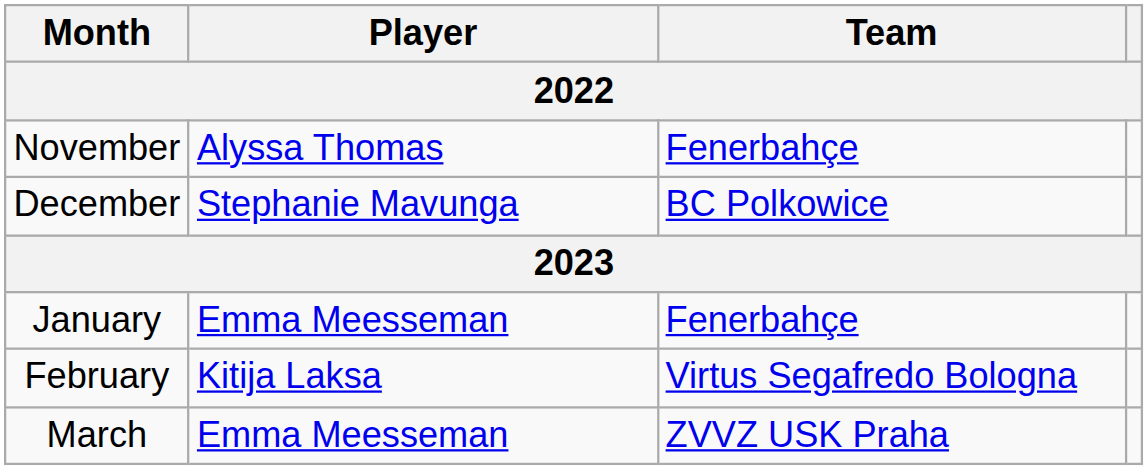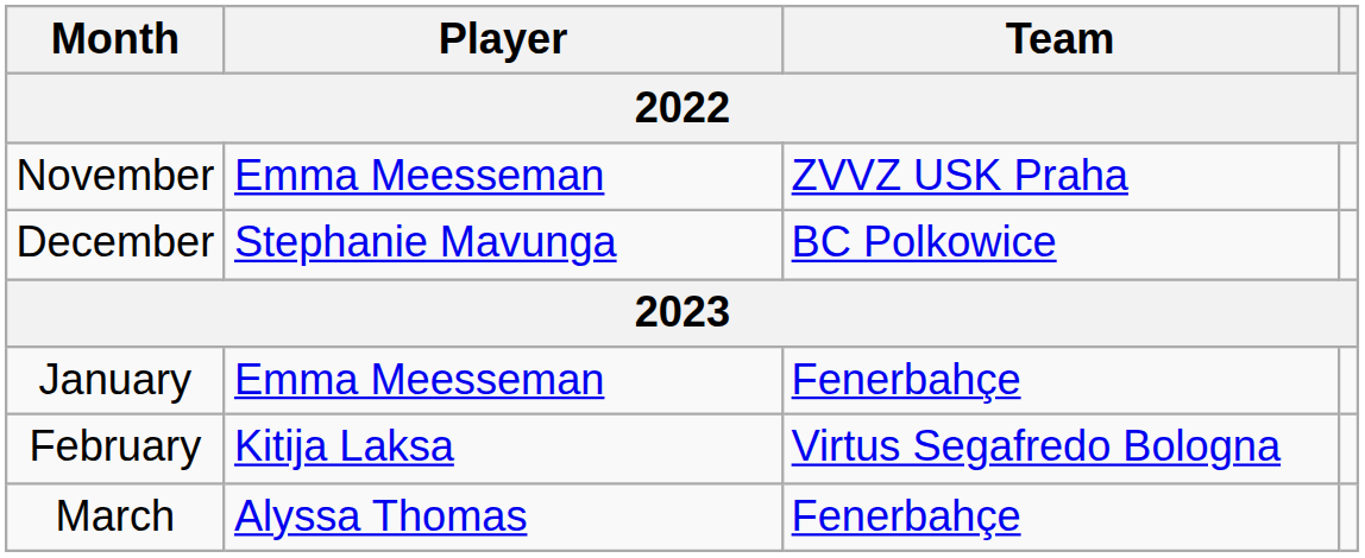 <table class="wikitable" style="text-align: center;">
 <tr>
 <th>Month</th>
 <th style="width:200px;">Player</th>
 <th style="width:200px;">Team</th>
 <th></th>
 </tr>
 <tr>
 <th colspan=5>2022</th>
 </tr>
 <tr>
 <td>November</td>
-<td align=left> <a href='#'>Alyssa Thomas</a></td>
-<td align=left> <a href='#'>Fenerbahçe</a></td>
+<td align=left> <a href='#'>Emma Meesseman</a></td>
+<td align=left> <a href='#'>ZVVZ USK Praha</a></td>
 <td></td>
 </tr>
 <tr>
 <td>December</td>
 <td align=left> <a href='#'>Stephanie Mavunga</a></td>
 <td align=left> <a href='#'>BC Polkowice</a></td>
 <td></td>
 </tr>
 <tr>
 <th colspan=5>2023</th>
 </tr>
 <tr>
 <td>January</td>
 <td align=left> <a href='#'>Emma Meesseman</a></td>
 <td align=left> <a href='#'>Fenerbahçe</a></td>
 <td></td>
 </tr>
 <tr>
 <td>February</td>
 <td align=left> <a href='#'>Kitija Laksa</a></td>
 <td align=left> <a href='#'>Virtus Segafredo Bologna</a></td>
 <td></td>
 </tr>
 <tr>
 <td>March</td>
-<td align=left> <a href='#'>Emma Meesseman</a></td>
-<td align=left> <a href='#'>ZVVZ USK Praha</a></td>
+<td align=left> <a href='#'>Alyssa Thomas</a></td>
+<td align=left> <a href='#'>Fenerbahçe</a></td>
 <td></td>
 </tr>
 </table>
